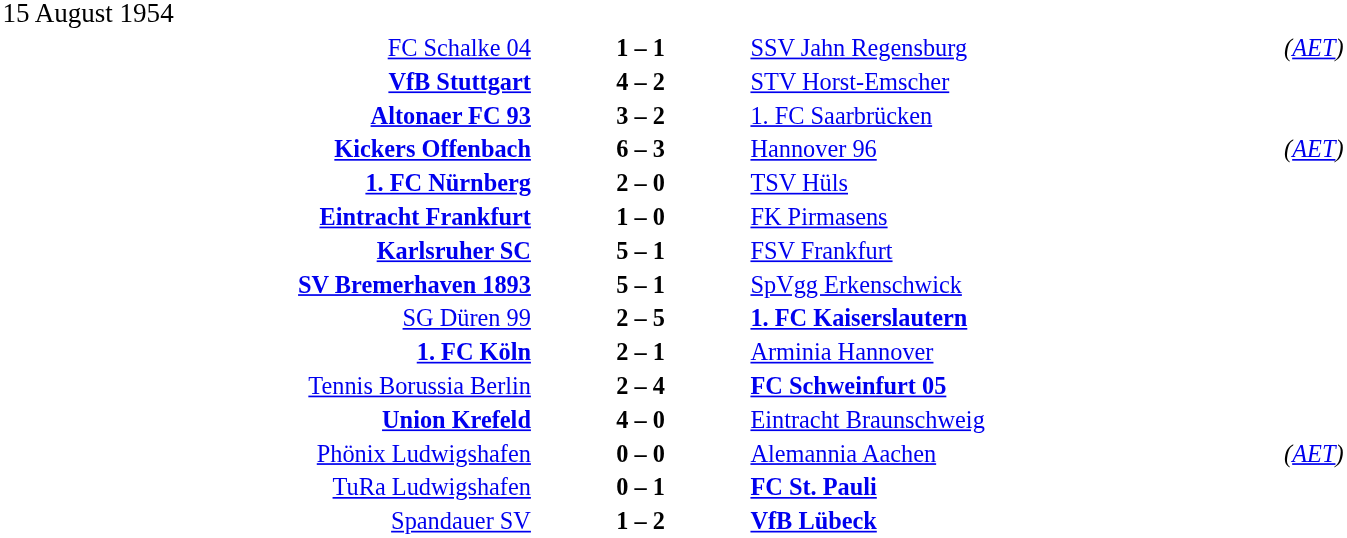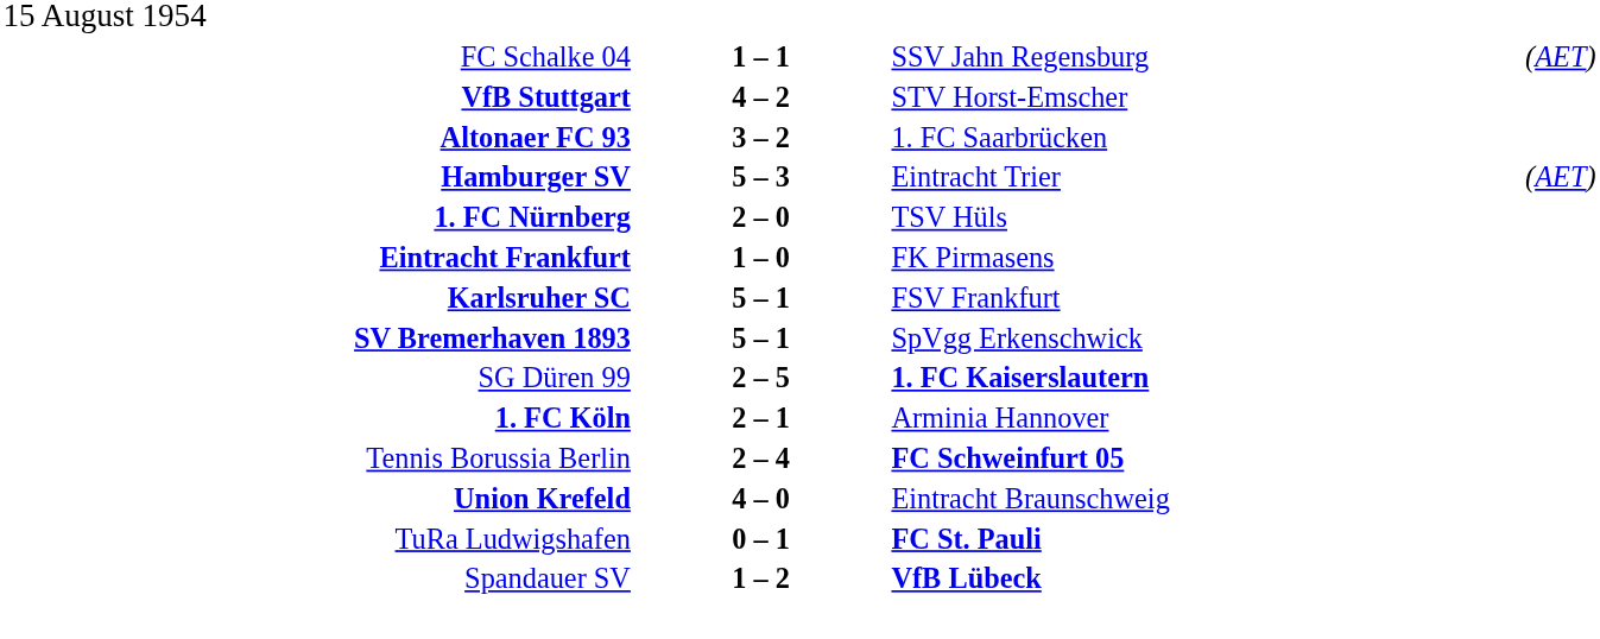 <table width=100% cellspacing=1>
 <tr>
 <th width=25%></th>
 <th width=10%></th>
 <th width=25%></th>
 <th></th>
 </tr>
 <tr>
 <td>15 August 1954</td>
 </tr>
 <tr style=font-size:90%>
 <td align=right><a href='#'>FC Schalke 04</a></td>
 <td align=center><strong>1 – 1</strong></td>
 <td><a href='#'>SSV Jahn Regensburg</a></td>
 <td><em>(<a href='#'>AET</a>)</em></td>
 </tr>
 <tr style=font-size:90%>
 <td align=right><strong><a href='#'>VfB Stuttgart</a></strong></td>
 <td align=center><strong>4 – 2</strong></td>
 <td><a href='#'>STV Horst-Emscher</a></td>
 </tr>
 <tr style=font-size:90%>
 <td align=right><strong><a href='#'>Altonaer FC 93</a></strong></td>
 <td align=center><strong>3 – 2</strong></td>
 <td><a href='#'>1. FC Saarbrücken</a></td>
 </tr>
 <tr style=font-size:90%>
-<td align=right><strong><a href='#'>Kickers Offenbach</a></strong></td>
-<td align=center><strong>6 – 3</strong></td>
-<td><a href='#'>Hannover 96</a></td>
+<td align=right><strong><a href='#'>Hamburger SV</a></strong></td>
+<td align=center><strong>5 – 3</strong></td>
+<td><a href='#'>Eintracht Trier</a></td>
 <td><em>(<a href='#'>AET</a>)</em></td>
 </tr>
 <tr style=font-size:90%>
 <td align=right><strong><a href='#'>1. FC Nürnberg</a></strong></td>
 <td align=center><strong>2 – 0</strong></td>
 <td><a href='#'>TSV Hüls</a></td>
 </tr>
 <tr style=font-size:90%>
 <td align=right><strong><a href='#'>Eintracht Frankfurt</a></strong></td>
 <td align=center><strong>1 – 0</strong></td>
 <td><a href='#'>FK Pirmasens</a></td>
 </tr>
 <tr style=font-size:90%>
 <td align=right><strong><a href='#'>Karlsruher SC</a></strong></td>
 <td align=center><strong>5 – 1</strong></td>
 <td><a href='#'>FSV Frankfurt</a></td>
 </tr>
 <tr style=font-size:90%>
 <td align=right><strong><a href='#'>SV Bremerhaven 1893</a></strong></td>
 <td align=center><strong>5 – 1</strong></td>
 <td><a href='#'>SpVgg Erkenschwick</a></td>
 </tr>
 <tr style=font-size:90%>
 <td align=right><a href='#'>SG Düren 99</a></td>
 <td align=center><strong>2 – 5</strong></td>
 <td><strong><a href='#'>1. FC Kaiserslautern</a></strong></td>
 </tr>
 <tr style=font-size:90%>
 <td align=right><strong><a href='#'>1. FC Köln</a></strong></td>
 <td align=center><strong>2 – 1</strong></td>
 <td><a href='#'>Arminia Hannover</a></td>
 </tr>
 <tr style=font-size:90%>
 <td align=right><a href='#'>Tennis Borussia Berlin</a></td>
 <td align=center><strong>2 – 4</strong></td>
 <td><strong><a href='#'>FC Schweinfurt 05</a></strong></td>
 </tr>
 <tr style=font-size:90%>
 <td align=right><strong><a href='#'>Union Krefeld</a></strong></td>
 <td align=center><strong>4 – 0</strong></td>
 <td><a href='#'>Eintracht Braunschweig</a></td>
 </tr>
 <tr style=font-size:90%>
-<td align=right><a href='#'>Phönix Ludwigshafen</a></td>
-<td align=center><strong>0 – 0</strong></td>
-<td><a href='#'>Alemannia Aachen</a></td>
-<td><em>(<a href='#'>AET</a>)</em></td>
-</tr>
-<tr style=font-size:90%>
 <td align=right><a href='#'>TuRa Ludwigshafen</a></td>
 <td align=center><strong>0 – 1</strong></td>
 <td><strong><a href='#'>FC St. Pauli</a></strong></td>
 </tr>
 <tr style=font-size:90%>
 <td align=right><a href='#'>Spandauer SV</a></td>
 <td align=center><strong>1 – 2</strong></td>
 <td><strong><a href='#'>VfB Lübeck</a></strong></td>
 </tr>
 </table>
